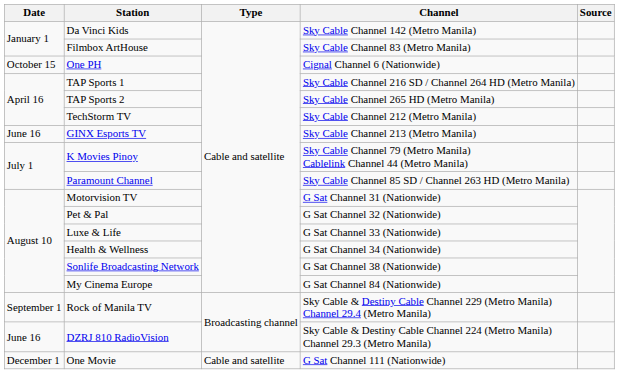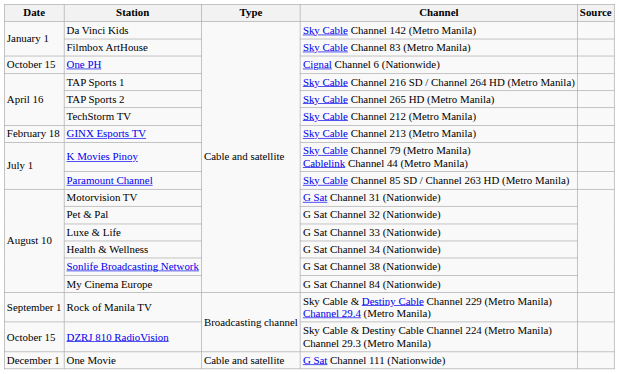 <table class="wikitable">
 <tr>
 <th>Date</th>
 <th>Station</th>
 <th>Type</th>
 <th>Channel</th>
 <th>Source</th>
 </tr>
 <tr>
 <td rowspan=2>January 1</td>
 <td>Da Vinci Kids</td>
 <td rowspan="15">Cable and satellite</td>
 <td><a href='#'>Sky Cable</a> Channel 142 (Metro Manila)</td>
 <td></td>
 </tr>
 <tr>
 <td>Filmbox ArtHouse</td>
 <td><a href='#'>Sky Cable</a> Channel 83 (Metro Manila)</td>
 <td></td>
 </tr>
 <tr>
 <td>October 15</td>
 <td><a href='#'>One PH</a></td>
 <td><a href='#'>Cignal</a> Channel 6 (Nationwide)</td>
 <td></td>
 </tr>
 <tr>
 <td rowspan=3>April 16</td>
 <td>TAP Sports 1</td>
 <td><a href='#'>Sky Cable</a> Channel 216 SD / Channel 264 HD (Metro Manila)</td>
 <td></td>
 </tr>
 <tr>
 <td>TAP Sports 2</td>
 <td><a href='#'>Sky Cable</a> Channel 265 HD (Metro Manila)</td>
 <td></td>
 </tr>
 <tr>
 <td>TechStorm TV</td>
 <td><a href='#'>Sky Cable</a> Channel 212 (Metro Manila)</td>
 <td></td>
 </tr>
 <tr>
-<td>June 16</td>
+<td>February 18</td>
 <td><a href='#'>GINX Esports TV</a></td>
 <td><a href='#'>Sky Cable</a> Channel 213 (Metro Manila)</td>
 <td></td>
 </tr>
 <tr>
 <td rowspan=2>July 1</td>
 <td><a href='#'>K Movies Pinoy</a></td>
 <td><a href='#'>Sky Cable</a> Channel 79 (Metro Manila)<br><a href='#'>Cablelink</a> Channel 44 (Metro Manila)</td>
 <td></td>
 </tr>
 <tr>
 <td><a href='#'>Paramount Channel</a></td>
 <td><a href='#'>Sky Cable</a> Channel 85 SD / Channel 263 HD (Metro Manila)</td>
 <td></td>
 </tr>
 <tr>
 <td rowspan=6>August 10</td>
 <td>Motorvision TV</td>
 <td><a href='#'>G Sat</a> Channel 31 (Nationwide)</td>
 <td rowspan=6></td>
 </tr>
 <tr>
 <td>Pet & Pal</td>
 <td>G Sat Channel 32 (Nationwide)</td>
 </tr>
 <tr>
 <td>Luxe & Life</td>
 <td>G Sat Channel 33 (Nationwide)</td>
 </tr>
 <tr>
 <td>Health & Wellness</td>
 <td>G Sat Channel 34 (Nationwide)</td>
 </tr>
 <tr>
 <td><a href='#'>Sonlife Broadcasting Network</a></td>
 <td>G Sat Channel 38 (Nationwide)</td>
 </tr>
 <tr>
 <td>My Cinema Europe</td>
 <td>G Sat Channel 84 (Nationwide)</td>
 </tr>
 <tr>
 <td>September 1</td>
 <td>Rock of Manila TV<br></td>
 <td rowspan="2">Broadcasting channel</td>
 <td>Sky Cable & <a href='#'>Destiny Cable</a> Channel 229 (Metro Manila) <br> <a href='#'>Channel 29.4</a> (Metro Manila)</td>
 <td></td>
 </tr>
 <tr>
-<td>June 16</td>
+<td>October 15</td>
 <td><a href='#'>DZRJ 810 RadioVision</a><br></td>
 <td>Sky Cable & Destiny Cable Channel 224 (Metro Manila) <br> Channel 29.3 (Metro Manila)</td>
 <td></td>
 </tr>
 <tr>
 <td>December 1</td>
 <td>One Movie<br></td>
 <td>Cable and satellite</td>
 <td><a href='#'>G Sat</a> Channel 111 (Nationwide)</td>
 <td></td>
 </tr>
 </table>
